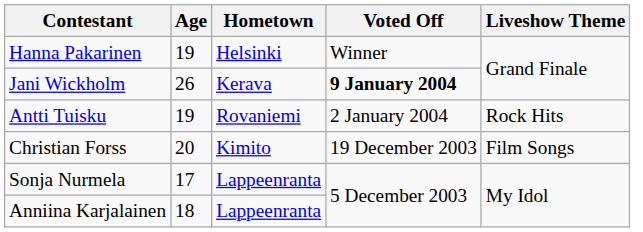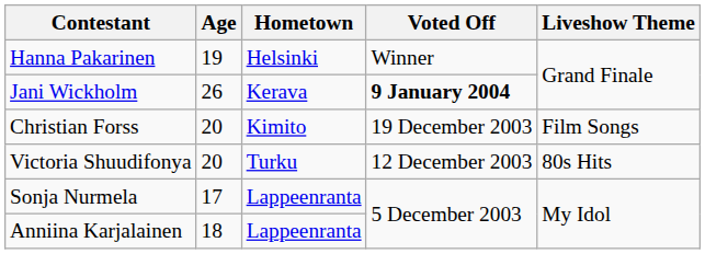 <table class="wikitable" style="font-size:95%;">
 <tr>
 <th>Contestant</th>
 <th>Age</th>
 <th>Hometown</th>
 <th>Voted Off</th>
 <th>Liveshow Theme</th>
 </tr>
 <tr>
 <td><a href='#'>Hanna Pakarinen</a></td>
 <td>19</td>
 <td><a href='#'>Helsinki</a></td>
 <td>Winner</td>
 <td rowspan="2">Grand Finale</td>
 </tr>
 <tr>
 <td><a href='#'>Jani Wickholm</a></td>
 <td>26</td>
 <td><a href='#'>Kerava</a></td>
 <td><strong>9 January 2004</strong></td>
 </tr>
 <tr>
-<td><a href='#'>Antti Tuisku</a></td>
-<td>19</td>
-<td><a href='#'>Rovaniemi</a></td>
-<td>2 January 2004</td>
-<td>Rock Hits</td>
-</tr>
-<tr>
 <td>Christian Forss</td>
 <td>20</td>
 <td><a href='#'>Kimito</a></td>
 <td>19 December 2003</td>
 <td>Film Songs</td>
+</tr>
+<tr>
+<td>Victoria Shuudifonya</td>
+<td>20</td>
+<td><a href='#'>Turku</a></td>
+<td>12 December 2003</td>
+<td>80s Hits</td>
 </tr>
 <tr>
 <td>Sonja Nurmela</td>
 <td>17</td>
 <td><a href='#'>Lappeenranta</a></td>
 <td rowspan="2">5 December 2003</td>
 <td rowspan="2">My Idol</td>
 </tr>
 <tr>
 <td>Anniina Karjalainen</td>
 <td>18</td>
 <td><a href='#'>Lappeenranta</a></td>
 </tr>
 </table>
